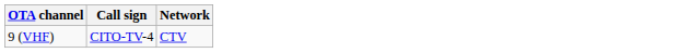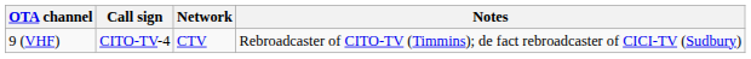 <table class="wikitable sortable">
 <tr>
 <th><a href='#'>OTA</a> channel</th>
 <th>Call sign</th>
 <th>Network</th>
+<th>Notes</th>
 </tr>
 <tr>
 <td>9 (<a href='#'>VHF</a>)</td>
 <td><a href='#'>CITO-TV</a>-4</td>
 <td><a href='#'>CTV</a></td>
+<td>Rebroadcaster of <a href='#'>CITO-TV</a> (<a href='#'>Timmins</a>); de fact rebroadcaster of <a href='#'>CICI-TV</a> (<a href='#'>Sudbury</a>)</td>
 </tr>
 </table>
